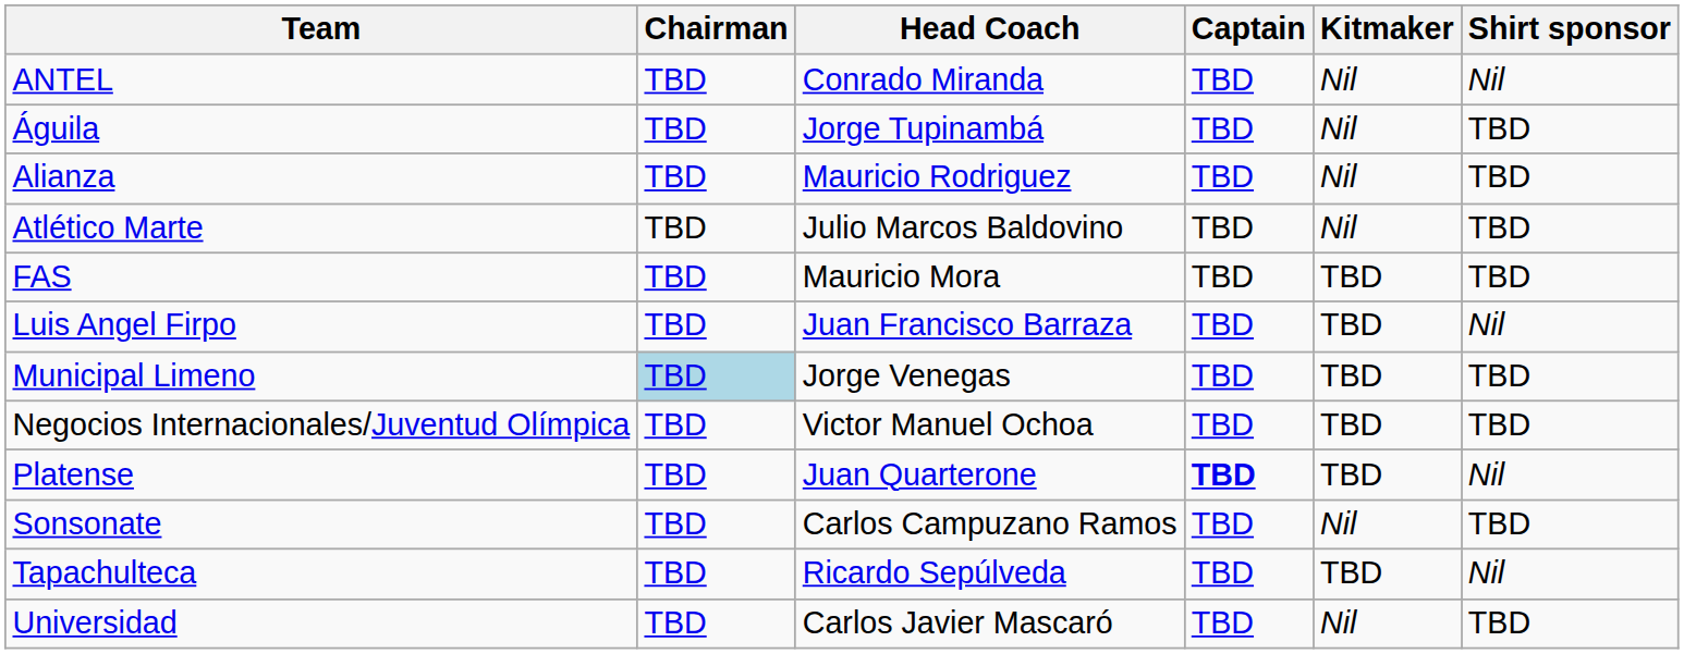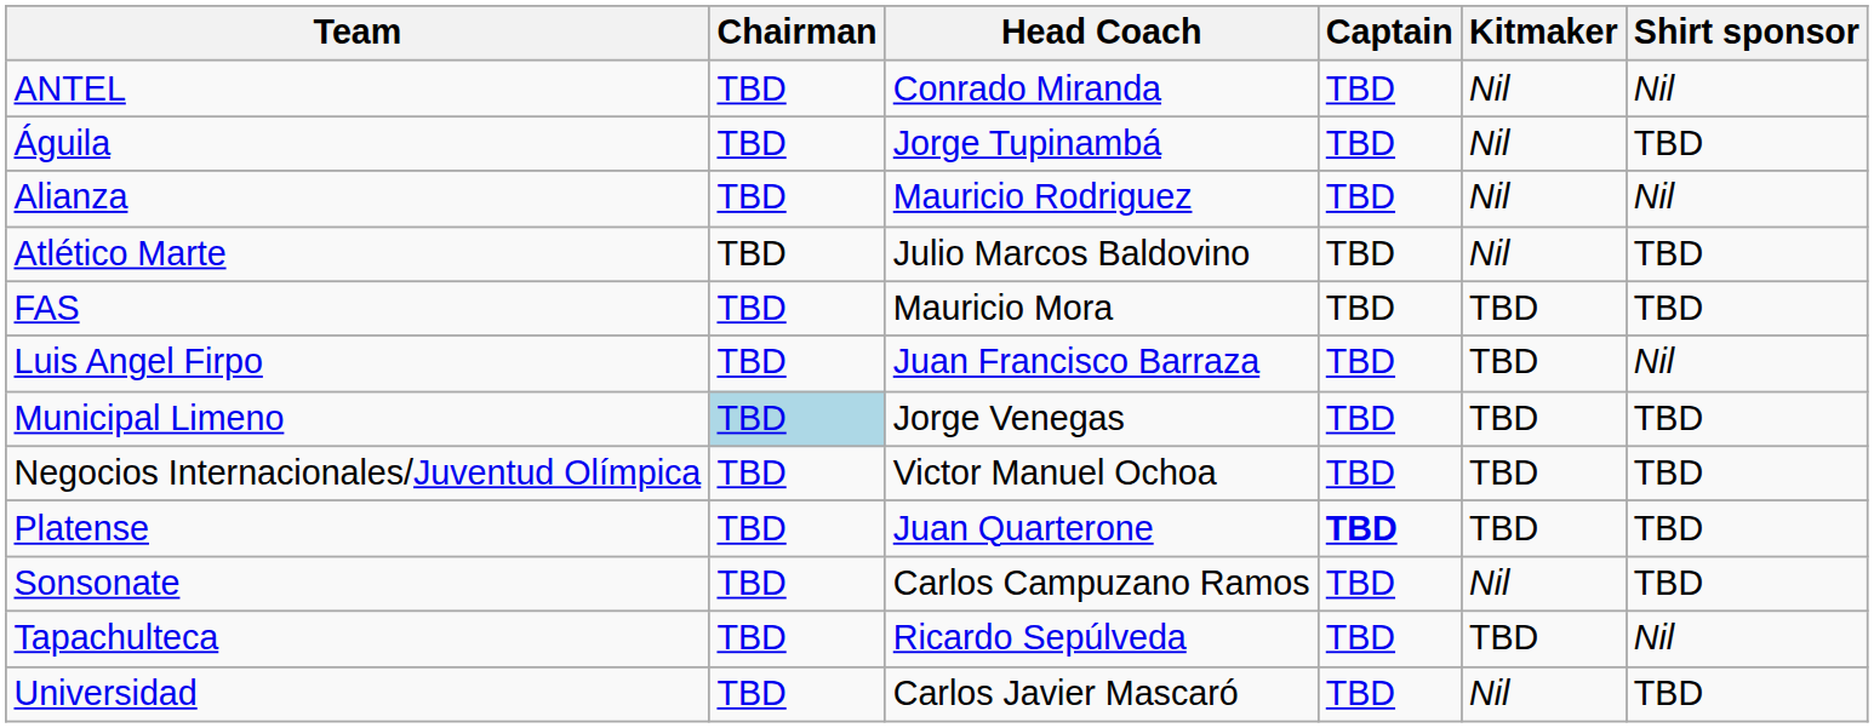 <table class="wikitable sortable" style="text-align: left;">
 <tr>
 <th>Team</th>
 <th>Chairman</th>
 <th>Head Coach</th>
 <th>Captain</th>
 <th>Kitmaker</th>
 <th>Shirt sponsor</th>
 </tr>
 <tr>
 <td><a href='#'>ANTEL</a></td>
 <td> <a href='#'>TBD</a></td>
 <td> <a href='#'>Conrado Miranda</a></td>
 <td> <a href='#'>TBD</a></td>
 <td><em>Nil</em></td>
 <td><em>Nil</em></td>
 </tr>
 <tr>
 <td><a href='#'>Águila</a></td>
 <td> <a href='#'>TBD</a></td>
 <td> <a href='#'>Jorge Tupinambá</a></td>
 <td> <a href='#'>TBD</a></td>
 <td><em>Nil</em></td>
 <td>TBD</td>
 </tr>
 <tr>
 <td><a href='#'>Alianza</a></td>
 <td> <a href='#'>TBD</a></td>
 <td> <a href='#'>Mauricio Rodriguez</a></td>
 <td> <a href='#'>TBD</a></td>
 <td><em>Nil</em></td>
-<td>TBD</td>
+<td><em>Nil</em></td>
 </tr>
 <tr>
 <td><a href='#'>Atlético Marte</a></td>
 <td> TBD</td>
 <td> Julio Marcos Baldovino</td>
 <td> TBD</td>
 <td><em>Nil</em></td>
 <td>TBD</td>
 </tr>
 <tr>
 <td><a href='#'>FAS</a></td>
 <td> <a href='#'>TBD</a></td>
 <td> Mauricio Mora</td>
 <td> TBD</td>
 <td>TBD</td>
 <td>TBD</td>
 </tr>
 <tr>
 <td><a href='#'>Luis Angel Firpo</a></td>
 <td> <a href='#'>TBD</a></td>
 <td> <a href='#'>Juan Francisco Barraza</a></td>
 <td> <a href='#'>TBD</a></td>
 <td>TBD</td>
 <td><em>Nil</em></td>
 </tr>
 <tr>
 <td><a href='#'>Municipal Limeno</a></td>
 <td style="background: lightblue;"> <a href='#'>TBD</a></td>
 <td> Jorge Venegas</td>
 <td> <a href='#'>TBD</a></td>
 <td>TBD</td>
 <td>TBD</td>
 </tr>
 <tr>
 <td>Negocios Internacionales/<a href='#'>Juventud Olímpica</a></td>
 <td> <a href='#'>TBD</a></td>
 <td> Victor Manuel Ochoa</td>
 <td> <a href='#'>TBD</a></td>
 <td>TBD</td>
 <td>TBD</td>
 </tr>
 <tr>
 <td><a href='#'>Platense</a></td>
 <td> <a href='#'>TBD</a></td>
 <td> <a href='#'>Juan Quarterone</a></td>
 <td><strong> <a href='#'>TBD</a></strong></td>
 <td>TBD</td>
-<td><em>Nil</em></td>
+<td>TBD</td>
 </tr>
 <tr>
 <td><a href='#'>Sonsonate</a></td>
 <td> <a href='#'>TBD</a></td>
 <td> Carlos Campuzano Ramos</td>
 <td> <a href='#'>TBD</a></td>
 <td><em>Nil</em></td>
 <td>TBD</td>
 </tr>
 <tr>
 <td><a href='#'>Tapachulteca</a></td>
 <td> <a href='#'>TBD</a></td>
 <td> <a href='#'>Ricardo Sepúlveda</a></td>
 <td> <a href='#'>TBD</a></td>
 <td>TBD</td>
 <td><em>Nil</em></td>
 </tr>
 <tr>
 <td><a href='#'>Universidad</a></td>
 <td> <a href='#'>TBD</a></td>
 <td> Carlos Javier Mascaró</td>
 <td> <a href='#'>TBD</a></td>
 <td><em>Nil</em></td>
 <td>TBD</td>
 </tr>
 </table>
